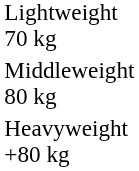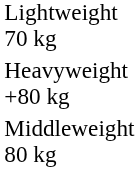 <table>
 <tr>
 <td>Lightweight<br>70 kg</td>
+<td></td>
+<td></td>
+<td></td>
+</tr>
+<tr>
+<td>Heavyweight<br>+80 kg</td>
 <td></td>
 <td></td>
 <td></td>
 </tr>
 <tr>
 <td>Middleweight<br>80 kg</td>
 <td></td>
 <td></td>
 <td></td>
 </tr>
-<tr>
-<td>Heavyweight<br>+80 kg</td>
-<td></td>
-<td></td>
-<td></td>
-</tr>
 </table>
